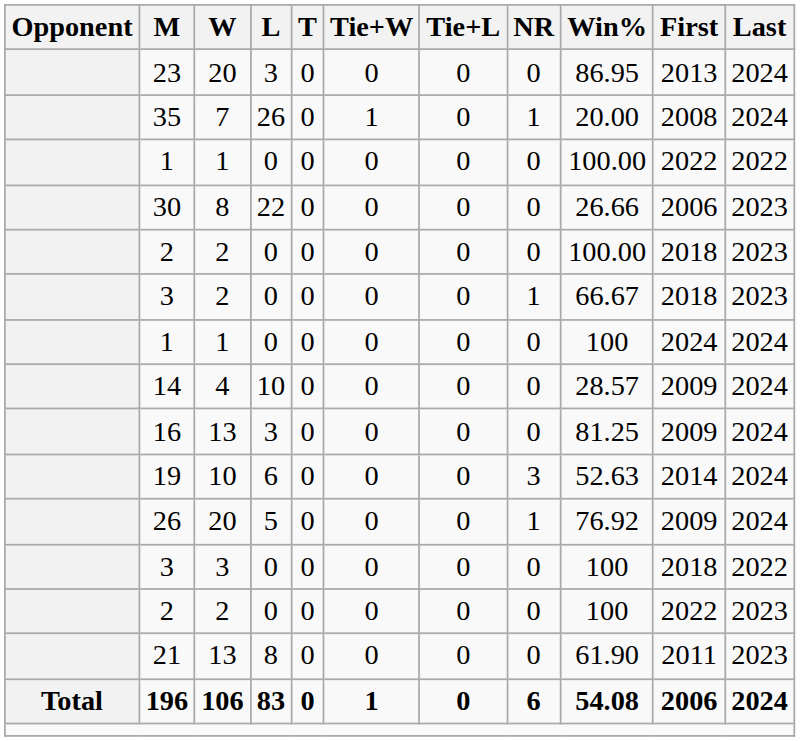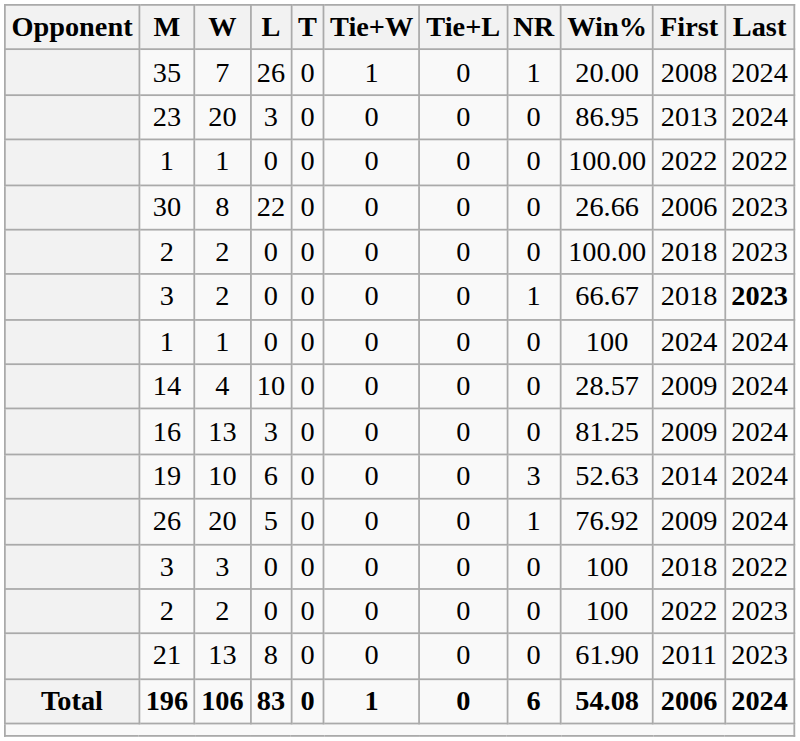 <table class="wikitable plainrowheaders sortable" style="text-align:center">
 <tr>
 <th scope="col">Opponent</th>
 <th scope="col">M</th>
 <th scope="col">W</th>
 <th scope="col">L</th>
 <th scope="col">T</th>
 <th scope="col">Tie+W</th>
 <th scope="col">Tie+L</th>
 <th scope="col">NR</th>
 <th scope="col">Win%</th>
 <th scope="col">First</th>
 <th scope="col">Last</th>
 </tr>
 <tr>
 <th scope="row"></th>
+<td>35</td>
+<td>7</td>
+<td>26</td>
+<td>0</td>
+<td>1</td>
+<td>0</td>
+<td>1</td>
+<td>20.00</td>
+<td>2008</td>
+<td>2024</td>
+</tr>
+<tr>
+<th scope="row"></th>
 <td>23</td>
 <td>20</td>
 <td>3</td>
 <td>0</td>
 <td>0</td>
 <td>0</td>
 <td>0</td>
 <td>86.95</td>
 <td>2013</td>
-<td>2024</td>
-</tr>
-<tr>
-<th scope="row"></th>
-<td>35</td>
-<td>7</td>
-<td>26</td>
-<td>0</td>
-<td>1</td>
-<td>0</td>
-<td>1</td>
-<td>20.00</td>
-<td>2008</td>
 <td>2024</td>
 </tr>
 <tr>
 <th scope="row"></th>
 <td>1</td>
 <td>1</td>
 <td>0</td>
 <td>0</td>
 <td>0</td>
 <td>0</td>
 <td>0</td>
 <td>100.00</td>
 <td>2022</td>
 <td>2022</td>
 </tr>
 <tr>
 <th scope="row"></th>
 <td>30</td>
 <td>8</td>
 <td>22</td>
 <td>0</td>
 <td>0</td>
 <td>0</td>
 <td>0</td>
 <td>26.66</td>
 <td>2006</td>
 <td>2023</td>
 </tr>
 <tr>
 <th scope="row"></th>
 <td>2</td>
 <td>2</td>
 <td>0</td>
 <td>0</td>
 <td>0</td>
 <td>0</td>
 <td>0</td>
 <td>100.00</td>
 <td>2018</td>
 <td>2023</td>
 </tr>
 <tr>
 <th scope="row"></th>
 <td>3</td>
 <td>2</td>
 <td>0</td>
 <td>0</td>
 <td>0</td>
 <td>0</td>
 <td>1</td>
 <td>66.67</td>
 <td>2018</td>
-<td>2023</td>
+<td><strong>2023</strong></td>
 </tr>
 <tr>
 <th scope="row"></th>
 <td>1</td>
 <td>1</td>
 <td>0</td>
 <td>0</td>
 <td>0</td>
 <td>0</td>
 <td>0</td>
 <td>100</td>
 <td>2024</td>
 <td>2024</td>
 </tr>
 <tr>
 <th scope="row"></th>
 <td>14</td>
 <td>4</td>
 <td>10</td>
 <td>0</td>
 <td>0</td>
 <td>0</td>
 <td>0</td>
 <td>28.57</td>
 <td>2009</td>
 <td>2024</td>
 </tr>
 <tr>
 <th scope="row"></th>
 <td>16</td>
 <td>13</td>
 <td>3</td>
 <td>0</td>
 <td>0</td>
 <td>0</td>
 <td>0</td>
 <td>81.25</td>
 <td>2009</td>
 <td>2024</td>
 </tr>
 <tr>
 <th scope="row"></th>
 <td>19</td>
 <td>10</td>
 <td>6</td>
 <td>0</td>
 <td>0</td>
 <td>0</td>
 <td>3</td>
 <td>52.63</td>
 <td>2014</td>
 <td>2024</td>
 </tr>
 <tr>
 <th scope="row"></th>
 <td>26</td>
 <td>20</td>
 <td>5</td>
 <td>0</td>
 <td>0</td>
 <td>0</td>
 <td>1</td>
 <td>76.92</td>
 <td>2009</td>
 <td>2024</td>
 </tr>
 <tr>
 <th scope="row"></th>
 <td>3</td>
 <td>3</td>
 <td>0</td>
 <td>0</td>
 <td>0</td>
 <td>0</td>
 <td>0</td>
 <td>100</td>
 <td>2018</td>
 <td>2022</td>
 </tr>
 <tr>
 <th scope="row"></th>
 <td>2</td>
 <td>2</td>
 <td>0</td>
 <td>0</td>
 <td>0</td>
 <td>0</td>
 <td>0</td>
 <td>100</td>
 <td>2022</td>
 <td>2023</td>
 </tr>
 <tr>
 <th scope="row"></th>
 <td>21</td>
 <td>13</td>
 <td>8</td>
 <td>0</td>
 <td>0</td>
 <td>0</td>
 <td>0</td>
 <td>61.90</td>
 <td>2011</td>
 <td>2023</td>
 </tr>
 <tr class="sortbottom">
 <th scope="row" style="text-align:center"><strong>Total</strong></th>
 <td><strong>196</strong></td>
 <td><strong>106</strong></td>
 <td><strong>83</strong></td>
 <td><strong>0</strong></td>
 <td><strong>1</strong></td>
 <td><strong>0</strong></td>
 <td><strong>6</strong></td>
 <td><strong>54.08</strong></td>
 <td><strong>2006</strong></td>
 <td><strong>2024</strong></td>
 </tr>
 <tr>
 <td colspan="11"></td>
 </tr>
 </table>
